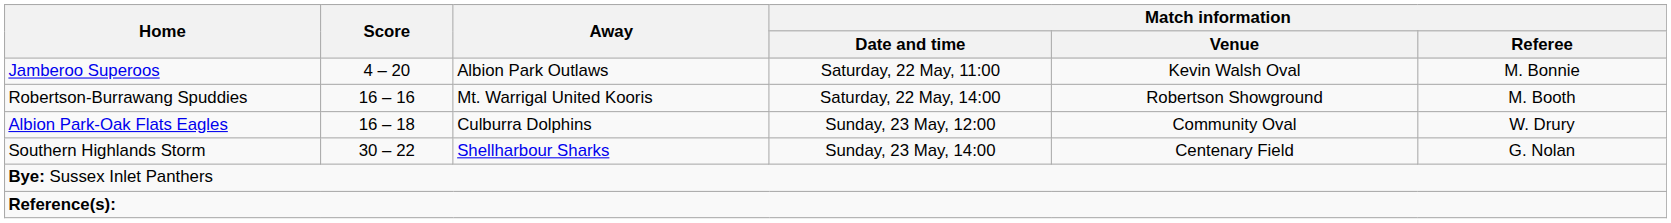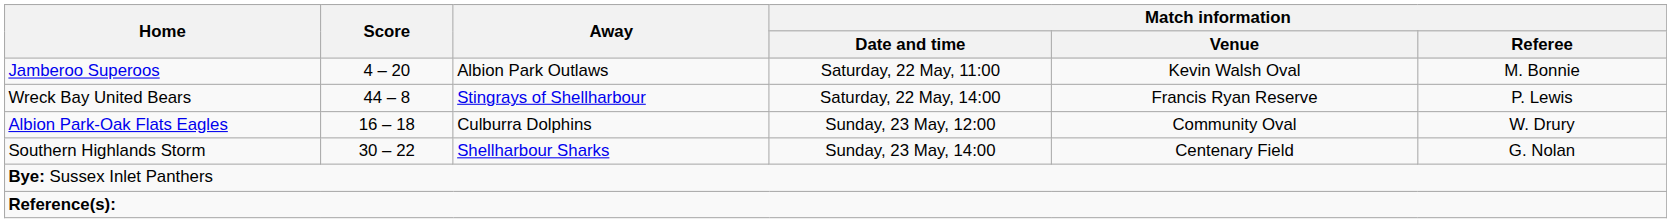 <table class="wikitable" width="100% text-align:center;">
 <tr>
 <th rowspan="2" width="19%">Home</th>
 <th rowspan="2" width="8%">Score</th>
 <th rowspan="2" width="19%">Away</th>
 <th colspan="3">Match information</th>
 </tr>
 <tr bgcolor="#CCCCCC">
 <th width="17%">Date and time</th>
 <th width="22%">Venue</th>
 <th>Referee</th>
 </tr>
 <tr>
 <td> <a href='#'>Jamberoo Superoos</a></td>
 <td style="text-align:center;">4 – 20</td>
 <td> Albion Park Outlaws</td>
 <td style="text-align:center;">Saturday, 22 May, 11:00</td>
 <td style="text-align:center;">Kevin Walsh Oval</td>
 <td style="text-align:center;">M. Bonnie</td>
 </tr>
 <tr>
-<td> Robertson-Burrawang Spuddies</td>
-<td style="text-align:center;">16 – 16</td>
-<td> Mt. Warrigal United Kooris</td>
+<td> Wreck Bay United Bears</td>
+<td style="text-align:center;">44 – 8</td>
+<td> <a href='#'>Stingrays of Shellharbour</a></td>
 <td style="text-align:center;">Saturday, 22 May, 14:00</td>
-<td style="text-align:center;">Robertson Showground</td>
-<td style="text-align:center;">M. Booth</td>
+<td style="text-align:center;">Francis Ryan Reserve</td>
+<td style="text-align:center;">P. Lewis</td>
 </tr>
 <tr>
 <td> <a href='#'>Albion Park-Oak Flats Eagles</a></td>
 <td style="text-align:center;">16 – 18</td>
 <td> Culburra Dolphins</td>
 <td style="text-align:center;">Sunday, 23 May, 12:00</td>
 <td style="text-align:center;">Community Oval</td>
 <td style="text-align:center;">W. Drury</td>
 </tr>
 <tr>
 <td> Southern Highlands Storm</td>
 <td style="text-align:center;">30 – 22</td>
 <td> <a href='#'>Shellharbour Sharks</a></td>
 <td style="text-align:center;">Sunday, 23 May, 14:00</td>
 <td style="text-align:center;">Centenary Field</td>
 <td style="text-align:center;">G. Nolan</td>
 </tr>
 <tr>
 <td colspan="6" align="centre"><strong>Bye:</strong>  Sussex Inlet Panthers</td>
 </tr>
 <tr>
 <td colspan="6"><strong>Reference(s):</strong> </td>
 </tr>
 </table>
